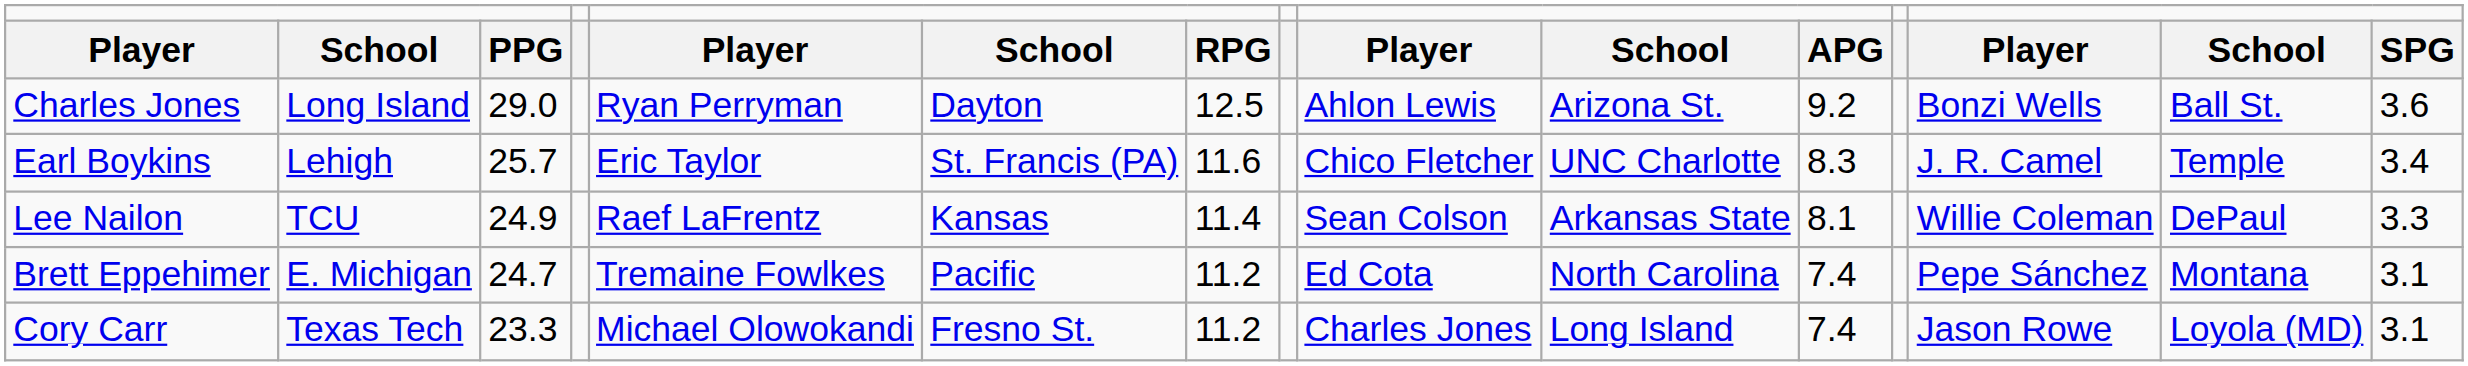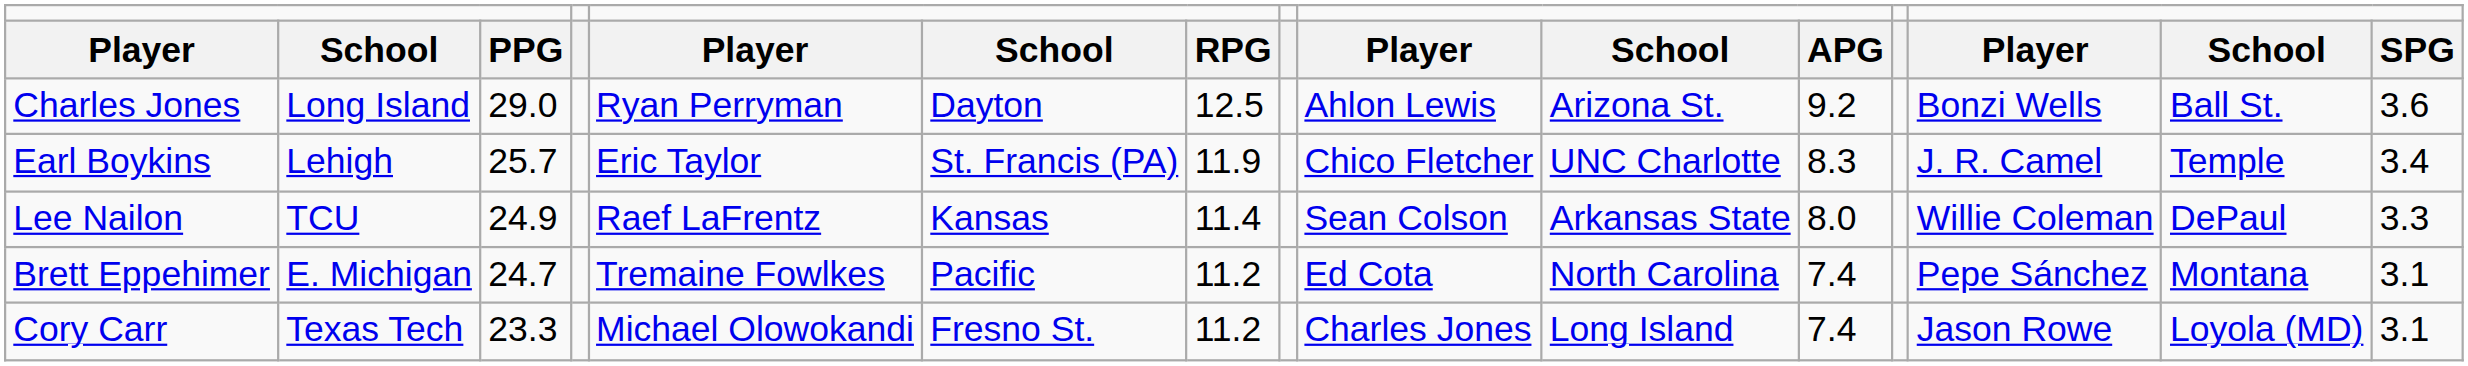 <table class="wikitable" style="text-align: left;">
 <tr>
 <td colspan=3></td>
 <td></td>
 <td colspan=3></td>
 <td></td>
 <td colspan=3></td>
 <td></td>
 <td colspan=3></td>
 </tr>
 <tr>
 <th>Player</th>
 <th>School</th>
 <th>PPG</th>
 <th></th>
 <th>Player</th>
 <th>School</th>
 <th>RPG</th>
 <th></th>
 <th>Player</th>
 <th>School</th>
 <th>APG</th>
 <th></th>
 <th>Player</th>
 <th>School</th>
 <th>SPG</th>
 </tr>
 <tr>
 <td align="left"><a href='#'>Charles Jones</a></td>
 <td><a href='#'>Long Island</a></td>
 <td>29.0</td>
 <td></td>
 <td><a href='#'>Ryan Perryman</a></td>
 <td><a href='#'>Dayton</a></td>
 <td>12.5</td>
 <td></td>
 <td><a href='#'>Ahlon Lewis</a></td>
 <td><a href='#'>Arizona St.</a></td>
 <td>9.2</td>
 <td></td>
 <td><a href='#'>Bonzi Wells</a></td>
 <td><a href='#'>Ball St.</a></td>
 <td>3.6</td>
 </tr>
 <tr>
 <td align="left"><a href='#'>Earl Boykins</a></td>
 <td><a href='#'>Lehigh</a></td>
 <td>25.7</td>
 <td></td>
 <td><a href='#'>Eric Taylor</a></td>
 <td><a href='#'>St. Francis (PA)</a></td>
-<td>11.6</td>
+<td>11.9</td>
 <td></td>
 <td><a href='#'>Chico Fletcher</a></td>
 <td><a href='#'>UNC Charlotte</a></td>
 <td>8.3</td>
 <td></td>
 <td><a href='#'>J. R. Camel</a></td>
 <td><a href='#'>Temple</a></td>
 <td>3.4</td>
 </tr>
 <tr>
 <td align="left"><a href='#'>Lee Nailon</a></td>
 <td><a href='#'>TCU</a></td>
 <td>24.9</td>
 <td></td>
 <td><a href='#'>Raef LaFrentz</a></td>
 <td><a href='#'>Kansas</a></td>
 <td>11.4</td>
 <td></td>
 <td><a href='#'>Sean Colson</a></td>
 <td><a href='#'>Arkansas State</a></td>
-<td>8.1</td>
+<td>8.0</td>
 <td></td>
 <td><a href='#'>Willie Coleman</a></td>
 <td><a href='#'>DePaul</a></td>
 <td>3.3</td>
 </tr>
 <tr>
 <td align="left"><a href='#'>Brett Eppehimer</a></td>
 <td><a href='#'>E. Michigan</a></td>
 <td>24.7</td>
 <td></td>
 <td><a href='#'>Tremaine Fowlkes</a></td>
 <td><a href='#'>Pacific</a></td>
 <td>11.2</td>
 <td></td>
 <td><a href='#'>Ed Cota</a></td>
 <td><a href='#'>North Carolina</a></td>
 <td>7.4</td>
 <td></td>
 <td><a href='#'>Pepe Sánchez</a></td>
 <td><a href='#'>Montana</a></td>
 <td>3.1</td>
 </tr>
 <tr>
 <td align="left"><a href='#'>Cory Carr</a></td>
 <td><a href='#'>Texas Tech</a></td>
 <td>23.3</td>
 <td></td>
 <td><a href='#'>Michael Olowokandi</a></td>
 <td><a href='#'>Fresno St.</a></td>
 <td>11.2</td>
 <td></td>
 <td><a href='#'>Charles Jones</a></td>
 <td><a href='#'>Long Island</a></td>
 <td>7.4</td>
 <td></td>
 <td><a href='#'>Jason Rowe</a></td>
 <td><a href='#'>Loyola (MD)</a></td>
 <td>3.1</td>
 </tr>
 </table>
